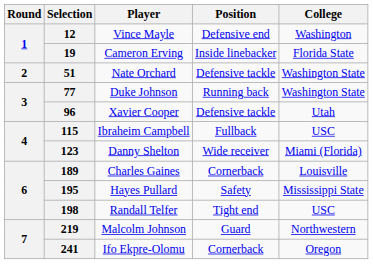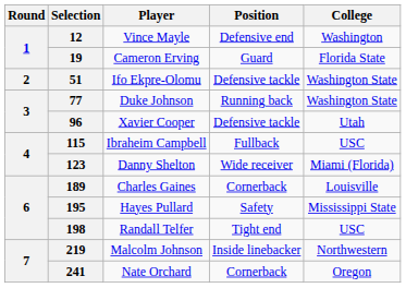 <table class="wikitable" style="font-size: 95%; text-align: center;">
 <tr>
 <th>Round</th>
 <th>Selection</th>
 <th>Player</th>
 <th>Position</th>
 <th>College</th>
 </tr>
 <tr>
 <th rowspan=2><a href='#'>1</a></th>
 <th>12</th>
 <td><a href='#'>Vince Mayle</a></td>
 <td><a href='#'>Defensive end</a></td>
 <td><a href='#'>Washington</a></td>
 </tr>
 <tr>
 <th>19</th>
 <td><a href='#'>Cameron Erving</a></td>
-<td><a href='#'>Inside linebacker</a></td>
+<td><a href='#'>Guard</a></td>
 <td><a href='#'>Florida State</a></td>
 </tr>
 <tr>
 <th>2</th>
 <th>51</th>
-<td><a href='#'>Nate Orchard</a></td>
+<td><a href='#'>Ifo Ekpre-Olomu</a></td>
 <td><a href='#'>Defensive tackle</a></td>
 <td><a href='#'>Washington State</a></td>
 </tr>
 <tr>
 <th rowspan=2>3</th>
 <th>77</th>
 <td><a href='#'>Duke Johnson</a></td>
 <td><a href='#'>Running back</a></td>
 <td><a href='#'>Washington State</a></td>
 </tr>
 <tr>
 <th>96</th>
 <td><a href='#'>Xavier Cooper</a></td>
 <td><a href='#'>Defensive tackle</a></td>
 <td><a href='#'>Utah</a></td>
 </tr>
 <tr>
 <th rowspan=2>4</th>
 <th>115</th>
 <td><a href='#'>Ibraheim Campbell</a></td>
 <td><a href='#'>Fullback</a></td>
 <td><a href='#'>USC</a></td>
 </tr>
 <tr>
 <th>123</th>
 <td><a href='#'>Danny Shelton</a></td>
 <td><a href='#'>Wide receiver</a></td>
 <td><a href='#'>Miami (Florida)</a></td>
 </tr>
 <tr>
 <th rowspan=3>6</th>
 <th>189</th>
 <td><a href='#'>Charles Gaines</a></td>
 <td><a href='#'>Cornerback</a></td>
 <td><a href='#'>Louisville</a></td>
 </tr>
 <tr>
 <th>195</th>
 <td><a href='#'>Hayes Pullard</a></td>
 <td><a href='#'>Safety</a></td>
 <td><a href='#'>Mississippi State</a></td>
 </tr>
 <tr>
 <th>198</th>
 <td><a href='#'>Randall Telfer</a></td>
 <td><a href='#'>Tight end</a></td>
 <td><a href='#'>USC</a></td>
 </tr>
 <tr>
 <th rowspan=2>7</th>
 <th>219</th>
 <td><a href='#'>Malcolm Johnson</a></td>
-<td><a href='#'>Guard</a></td>
+<td><a href='#'>Inside linebacker</a></td>
 <td><a href='#'>Northwestern</a></td>
 </tr>
 <tr>
 <th>241</th>
-<td><a href='#'>Ifo Ekpre-Olomu</a></td>
+<td><a href='#'>Nate Orchard</a></td>
 <td><a href='#'>Cornerback</a></td>
 <td><a href='#'>Oregon</a></td>
 </tr>
 </table>
